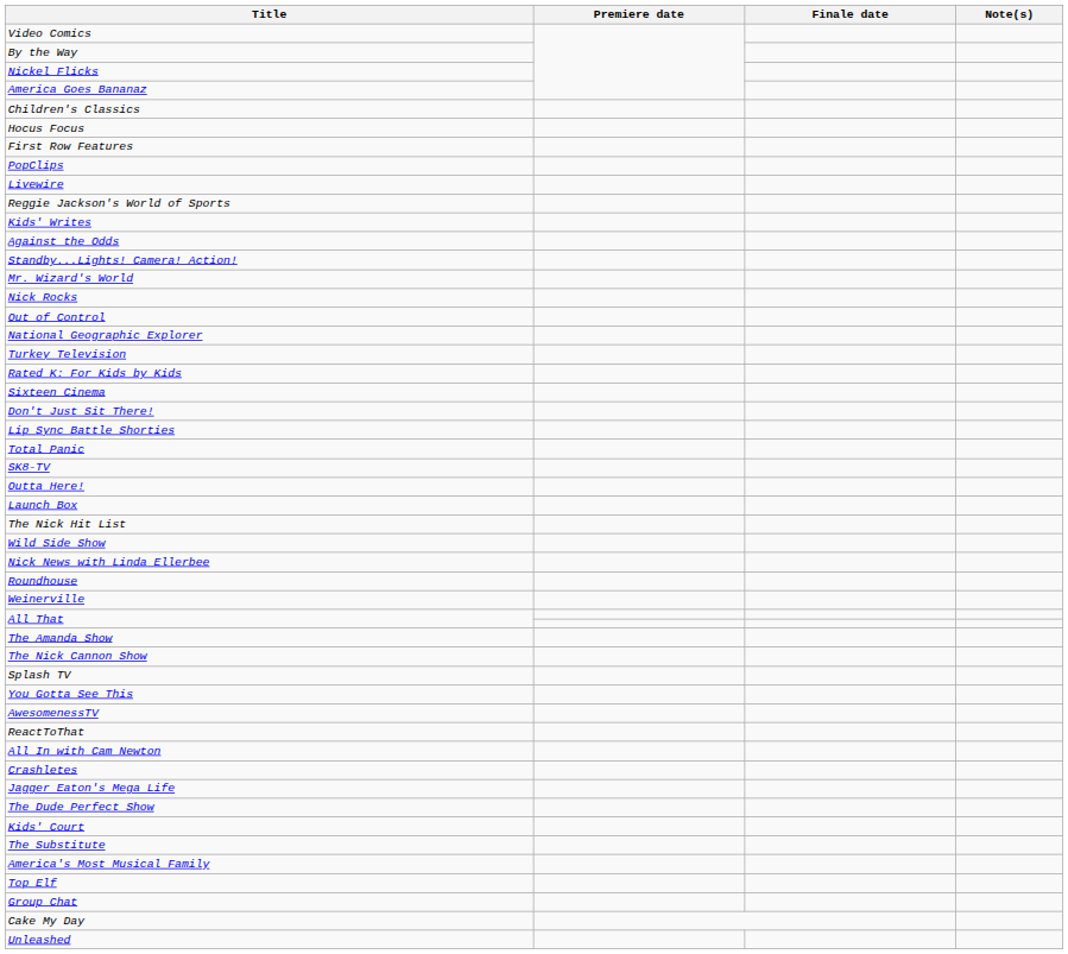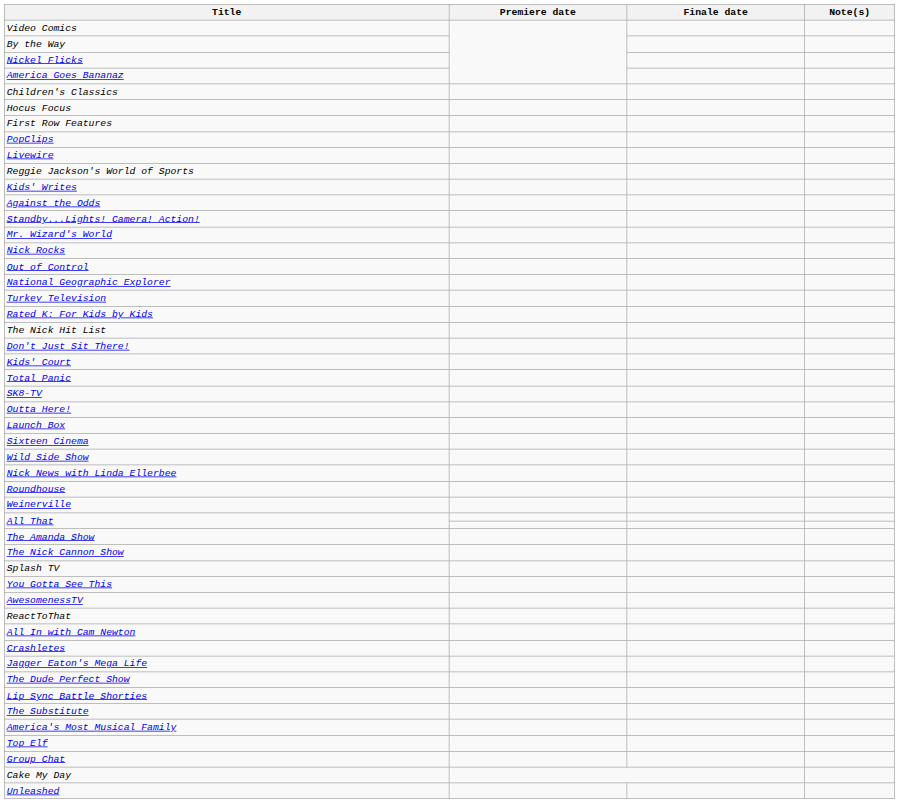 <table class="wikitable plainrowheaders sortable" style="width:75%;text-align:center;">
 <tr>
 <th scope="col" style="width:25%;">Title</th>
 <th scope="col" style="width:10%;">Premiere date</th>
 <th scope="col" style="width:10%;">Finale date</th>
 <th class="unsortable" style="width:5%;">Note(s)</th>
 </tr>
 <tr>
 <td scope="row" style="text-align:left;"><em>Video Comics</em></td>
 <td rowspan="4"></td>
 <td></td>
 <td></td>
 </tr>
 <tr>
 <td scope="row" style="text-align:left;"><em>By the Way</em></td>
 <td></td>
 <td></td>
 </tr>
 <tr>
 <td scope="row" style="text-align:left;"><em><a href='#'>Nickel Flicks</a></em></td>
 <td></td>
 <td></td>
 </tr>
 <tr>
 <td scope="row" style="text-align:left;"><em><a href='#'>America Goes Bananaz</a></em></td>
 <td></td>
 <td></td>
 </tr>
 <tr>
 <td scope="row" style="text-align:left;"><em>Children's Classics</em></td>
 <td></td>
 <td></td>
 <td></td>
 </tr>
 <tr>
 <td scope="row" style="text-align:left;"><em>Hocus Focus</em></td>
 <td></td>
 <td></td>
 <td></td>
 </tr>
 <tr>
 <td scope="row" style="text-align:left;"><em>First Row Features</em></td>
 <td></td>
 <td></td>
 <td></td>
 </tr>
 <tr>
 <td scope="row" style="text-align:left;"><em><a href='#'>PopClips</a></em></td>
 <td></td>
 <td></td>
 <td></td>
 </tr>
 <tr>
 <td scope="row" style="text-align:left;"><em><a href='#'>Livewire</a></em></td>
 <td></td>
 <td></td>
 <td></td>
 </tr>
 <tr>
 <td scope="row" style="text-align:left;"><em>Reggie Jackson's World of Sports</em></td>
 <td></td>
 <td></td>
 <td></td>
 </tr>
 <tr>
 <td scope="row" style="text-align:left;"><em><a href='#'>Kids' Writes</a></em></td>
 <td></td>
 <td></td>
 <td></td>
 </tr>
 <tr>
 <td scope="row" style="text-align:left;"><em><a href='#'>Against the Odds</a></em></td>
 <td></td>
 <td></td>
 <td></td>
 </tr>
 <tr>
 <td scope="row" style="text-align:left;"><em><a href='#'>Standby...Lights! Camera! Action!</a></em></td>
 <td></td>
 <td></td>
 <td></td>
 </tr>
 <tr>
 <td scope="row" style="text-align:left;"><em><a href='#'>Mr. Wizard's World</a></em></td>
 <td></td>
 <td></td>
 <td></td>
 </tr>
 <tr>
 <td scope="row" style="text-align:left;"><em><a href='#'>Nick Rocks</a></em></td>
 <td></td>
 <td></td>
 <td></td>
 </tr>
 <tr>
 <td scope="row" style="text-align:left;"><em><a href='#'>Out of Control</a></em></td>
 <td></td>
 <td></td>
 <td></td>
 </tr>
 <tr>
 <td scope="row" style="text-align:left;"><em><a href='#'>National Geographic Explorer</a></em></td>
 <td></td>
 <td></td>
 <td></td>
 </tr>
 <tr>
 <td scope="row" style="text-align:left;"><em><a href='#'>Turkey Television</a></em></td>
 <td></td>
 <td></td>
 <td></td>
 </tr>
 <tr>
 <td scope="row" style="text-align:left;"><em><a href='#'>Rated K: For Kids by Kids</a></em></td>
 <td></td>
 <td></td>
 <td></td>
 </tr>
 <tr>
-<td scope="row" style="text-align:left;"><em><a href='#'>Sixteen Cinema</a></em></td>
+<td scope="row" style="text-align:left;"><em>The Nick Hit List</em></td>
 <td></td>
 <td></td>
 <td></td>
 </tr>
 <tr>
 <td scope="row" style="text-align:left;"><em><a href='#'>Don't Just Sit There!</a></em></td>
 <td></td>
 <td></td>
 <td></td>
 </tr>
 <tr>
-<td scope="row" style="text-align:left;"><em><a href='#'>Lip Sync Battle Shorties</a></em></td>
+<td scope="row" style="text-align:left;"><em><a href='#'>Kids' Court</a></em></td>
 <td></td>
 <td></td>
 <td></td>
 </tr>
 <tr>
 <td scope="row" style="text-align:left;"><em><a href='#'>Total Panic</a></em></td>
 <td></td>
 <td></td>
 <td></td>
 </tr>
 <tr>
 <td scope="row" style="text-align:left;"><em><a href='#'>SK8-TV</a></em></td>
 <td></td>
 <td></td>
 <td></td>
 </tr>
 <tr>
 <td scope="row" style="text-align:left;"><em><a href='#'>Outta Here!</a></em></td>
 <td></td>
 <td></td>
 <td></td>
 </tr>
 <tr>
 <td scope="row" style="text-align:left;"><em><a href='#'>Launch Box</a></em></td>
 <td></td>
 <td></td>
 <td></td>
 </tr>
 <tr>
-<td scope="row" style="text-align:left;"><em>The Nick Hit List</em></td>
+<td scope="row" style="text-align:left;"><em><a href='#'>Sixteen Cinema</a></em></td>
 <td></td>
 <td></td>
 <td></td>
 </tr>
 <tr>
 <td scope="row" style="text-align:left;"><em><a href='#'>Wild Side Show</a></em></td>
 <td></td>
 <td></td>
 <td></td>
 </tr>
 <tr>
 <td scope="row" style="text-align:left;"><em><a href='#'>Nick News with Linda Ellerbee</a></em></td>
 <td></td>
 <td></td>
 <td></td>
 </tr>
 <tr>
 <td scope="row" style="text-align:left;"><em><a href='#'>Roundhouse</a></em></td>
 <td></td>
 <td></td>
 <td></td>
 </tr>
 <tr>
 <td scope="row" style="text-align:left;"><em><a href='#'>Weinerville</a></em></td>
 <td></td>
 <td></td>
 <td></td>
 </tr>
 <tr>
 <td rowspan="2" scope="row" style="text-align:left;"><em><a href='#'>All That</a></em></td>
 <td></td>
 <td></td>
 <td></td>
 </tr>
 <tr>
 <td></td>
 <td></td>
 <td></td>
 </tr>
 <tr>
 <td scope="row" style="text-align:left;"><em><a href='#'>The Amanda Show</a></em></td>
 <td></td>
 <td></td>
 <td></td>
 </tr>
 <tr>
 <td scope="row" style="text-align:left;"><em><a href='#'>The Nick Cannon Show</a></em></td>
 <td></td>
 <td></td>
 <td></td>
 </tr>
 <tr>
 <td scope="row" style="text-align:left;"><em>Splash TV</em></td>
 <td></td>
 <td></td>
 <td></td>
 </tr>
 <tr>
 <td scope="row" style="text-align:left;"><em><a href='#'>You Gotta See This</a></em></td>
 <td></td>
 <td></td>
 <td></td>
 </tr>
 <tr>
 <td scope="row" style="text-align:left;"><em><a href='#'>AwesomenessTV</a></em></td>
 <td></td>
 <td></td>
 <td></td>
 </tr>
 <tr>
 <td scope="row" style="text-align:left;"><em>ReactToThat</em></td>
 <td></td>
 <td></td>
 <td></td>
 </tr>
 <tr>
 <td scope="row" style="text-align:left;"><em><a href='#'>All In with Cam Newton</a></em></td>
 <td></td>
 <td></td>
 <td></td>
 </tr>
 <tr>
 <td scope="row" style="text-align:left;"><em><a href='#'>Crashletes</a></em></td>
 <td></td>
 <td></td>
 <td></td>
 </tr>
 <tr>
 <td scope="row" style="text-align:left;"><em><a href='#'>Jagger Eaton's Mega Life</a></em></td>
 <td></td>
 <td></td>
 <td></td>
 </tr>
 <tr>
 <td scope="row" style="text-align:left;"><em><a href='#'>The Dude Perfect Show</a></em></td>
 <td></td>
 <td></td>
 <td></td>
 </tr>
 <tr>
-<td scope="row" style="text-align:left;"><em><a href='#'>Kids' Court</a></em></td>
+<td scope="row" style="text-align:left;"><em><a href='#'>Lip Sync Battle Shorties</a></em></td>
 <td></td>
 <td></td>
 <td></td>
 </tr>
 <tr>
 <td scope="row" style="text-align:left;"><em><a href='#'>The Substitute</a></em></td>
 <td></td>
 <td></td>
 <td></td>
 </tr>
 <tr>
 <td scope="row" style="text-align:left;"><em><a href='#'>America's Most Musical Family</a></em></td>
 <td></td>
 <td></td>
 <td></td>
 </tr>
 <tr>
 <td scope="row" style="text-align:left;"><em><a href='#'>Top Elf</a></em></td>
 <td></td>
 <td></td>
 <td></td>
 </tr>
 <tr>
 <td scope="row" style="text-align:left;"><em><a href='#'>Group Chat</a></em></td>
 <td></td>
 <td></td>
 <td></td>
 </tr>
 <tr>
 <td scope="row" style="text-align:left;"><em>Cake My Day</em></td>
 <td colspan="2"></td>
 <td></td>
 </tr>
 <tr>
 <td scope="row" style="text-align:left;"><em><a href='#'>Unleashed</a></em></td>
 <td></td>
 <td></td>
 <td></td>
 </tr>
 </table>
